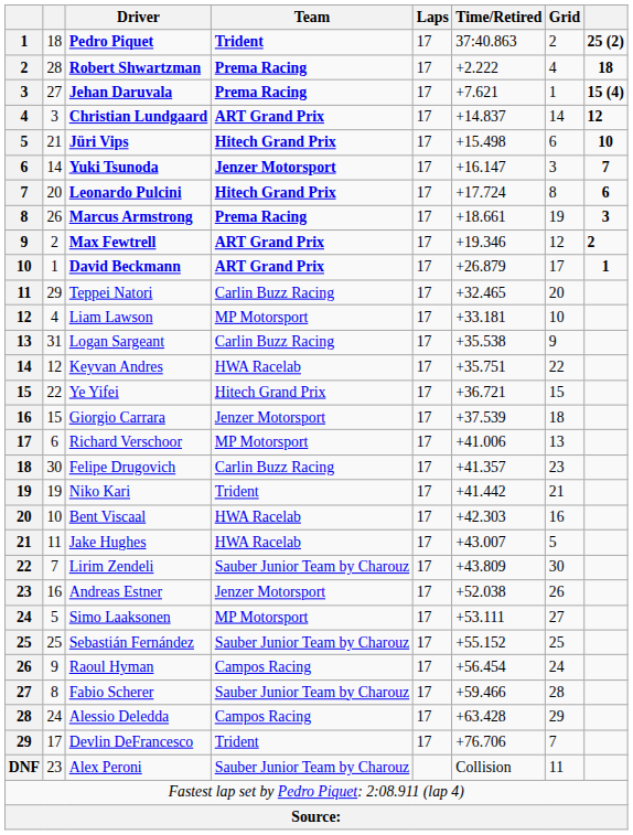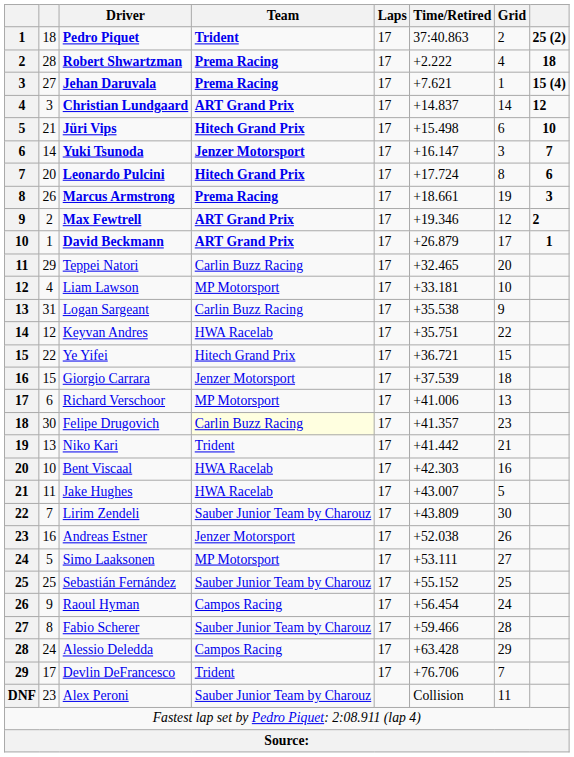 <table class="wikitable" style="font-size:85%">
 <tr>
 <th></th>
 <th></th>
 <th>Driver</th>
 <th>Team</th>
 <th>Laps</th>
 <th>Time/Retired</th>
 <th>Grid</th>
 <th></th>
 </tr>
 <tr>
 <th>1</th>
 <td align="center">18</td>
 <td><strong> <a href='#'>Pedro Piquet</a></strong></td>
 <td><a href='#'><strong>Trident</strong></a></td>
 <td>17</td>
 <td>37:40.863</td>
 <td>2</td>
 <td align="center"><strong>25 (2)</strong></td>
 </tr>
 <tr>
 <th>2</th>
 <td align="center">28</td>
 <td><strong> <a href='#'>Robert Shwartzman</a></strong></td>
 <td><a href='#'><strong>Prema Racing</strong></a></td>
 <td>17</td>
 <td>+2.222</td>
 <td>4</td>
 <td align="center"><strong>18</strong></td>
 </tr>
 <tr>
 <th>3</th>
 <td align="center">27</td>
 <td><strong> <a href='#'>Jehan Daruvala</a></strong></td>
 <td><a href='#'><strong>Prema Racing</strong></a></td>
 <td>17</td>
 <td>+7.621</td>
 <td>1</td>
 <td align="center"><strong>15 (4)</strong></td>
 </tr>
 <tr>
 <th>4</th>
 <td align="center">3</td>
 <td><strong> <a href='#'>Christian Lundgaard</a></strong></td>
 <td><strong><a href='#'>ART Grand Prix</a></strong></td>
 <td>17</td>
 <td>+14.837</td>
 <td>14</td>
 <td><strong>12</strong></td>
 </tr>
 <tr>
 <th>5</th>
 <td align="center">21</td>
 <td><strong> <a href='#'>Jüri Vips</a></strong></td>
 <td><strong><a href='#'>Hitech Grand Prix</a></strong></td>
 <td>17</td>
 <td>+15.498</td>
 <td>6</td>
 <td align="center"><strong>10</strong></td>
 </tr>
 <tr>
 <th>6</th>
 <td align="center">14</td>
 <td><strong> <a href='#'>Yuki Tsunoda</a></strong></td>
 <td><strong><a href='#'>Jenzer Motorsport</a></strong></td>
 <td>17</td>
 <td>+16.147</td>
 <td>3</td>
 <td align="center"><strong>7</strong></td>
 </tr>
 <tr>
 <th>7</th>
 <td align="center">20</td>
 <td><strong> <a href='#'>Leonardo Pulcini</a></strong></td>
 <td><strong><a href='#'>Hitech Grand Prix</a></strong></td>
 <td>17</td>
 <td>+17.724</td>
 <td>8</td>
 <td align="center"><strong>6</strong></td>
 </tr>
 <tr>
 <th>8</th>
 <td align="center">26</td>
 <td><strong> <a href='#'>Marcus Armstrong</a></strong></td>
 <td><a href='#'><strong>Prema Racing</strong></a></td>
 <td>17</td>
 <td>+18.661</td>
 <td>19</td>
 <td align="center"><strong>3</strong></td>
 </tr>
 <tr>
 <th>9</th>
 <td align="center">2</td>
 <td><strong> <a href='#'>Max Fewtrell</a></strong></td>
 <td><strong><a href='#'>ART Grand Prix</a></strong></td>
 <td>17</td>
 <td>+19.346</td>
 <td>12</td>
 <td><strong>2</strong></td>
 </tr>
 <tr>
 <th>10</th>
 <td align="center">1</td>
 <td><strong> <a href='#'>David Beckmann</a></strong></td>
 <td><strong><a href='#'>ART Grand Prix</a></strong></td>
 <td>17</td>
 <td>+26.879</td>
 <td>17</td>
 <td align="center"><strong>1</strong></td>
 </tr>
 <tr>
 <th>11</th>
 <td align="center">29</td>
 <td> <a href='#'>Teppei Natori</a></td>
 <td><a href='#'>Carlin Buzz Racing</a></td>
 <td>17</td>
 <td>+32.465</td>
 <td>20</td>
 <td align="center"></td>
 </tr>
 <tr>
 <th>12</th>
 <td align="center">4</td>
 <td> <a href='#'>Liam Lawson</a></td>
 <td><a href='#'>MP Motorsport</a></td>
 <td>17</td>
 <td>+33.181</td>
 <td>10</td>
 <td align="center"></td>
 </tr>
 <tr>
 <th>13</th>
 <td align="center">31</td>
 <td> <a href='#'>Logan Sargeant</a></td>
 <td><a href='#'>Carlin Buzz Racing</a></td>
 <td>17</td>
 <td>+35.538</td>
 <td>9</td>
 <td align="center"></td>
 </tr>
 <tr>
 <th>14</th>
 <td align="center">12</td>
 <td> <a href='#'>Keyvan Andres</a></td>
 <td><a href='#'>HWA Racelab</a></td>
 <td>17</td>
 <td>+35.751</td>
 <td>22</td>
 <td align="center"></td>
 </tr>
 <tr>
 <th>15</th>
 <td align="center">22</td>
 <td> <a href='#'>Ye Yifei</a></td>
 <td><a href='#'>Hitech Grand Prix</a></td>
 <td>17</td>
 <td>+36.721</td>
 <td>15</td>
 <td align="center"></td>
 </tr>
 <tr>
 <th>16</th>
 <td align="center">15</td>
 <td> <a href='#'>Giorgio Carrara</a></td>
 <td><a href='#'>Jenzer Motorsport</a></td>
 <td>17</td>
 <td>+37.539</td>
 <td>18</td>
 <td align="center"></td>
 </tr>
 <tr>
 <th>17</th>
 <td align="center">6</td>
 <td> <a href='#'>Richard Verschoor</a></td>
 <td><a href='#'>MP Motorsport</a></td>
 <td>17</td>
 <td>+41.006</td>
 <td>13</td>
 <td align="center"></td>
 </tr>
 <tr>
 <th>18</th>
 <td align="center">30</td>
 <td> <a href='#'>Felipe Drugovich</a></td>
-<td><a href='#'>Carlin Buzz Racing</a></td>
+<td style="background: lightyellow;"><a href='#'>Carlin Buzz Racing</a></td>
 <td>17</td>
 <td>+41.357</td>
 <td>23</td>
 <td align="center"></td>
 </tr>
 <tr>
 <th>19</th>
-<td align="center">19</td>
+<td align="center">13</td>
 <td> <a href='#'>Niko Kari</a></td>
 <td><a href='#'>Trident</a></td>
 <td>17</td>
 <td>+41.442</td>
 <td>21</td>
 <td align="center"></td>
 </tr>
 <tr>
 <th>20</th>
 <td align="center">10</td>
 <td> <a href='#'>Bent Viscaal</a></td>
 <td><a href='#'>HWA Racelab</a></td>
 <td>17</td>
 <td>+42.303</td>
 <td>16</td>
 <td align="center"></td>
 </tr>
 <tr>
 <th>21</th>
 <td align="center">11</td>
 <td> <a href='#'>Jake Hughes</a></td>
 <td><a href='#'>HWA Racelab</a></td>
 <td>17</td>
 <td>+43.007</td>
 <td>5</td>
 <td align="center"></td>
 </tr>
 <tr>
 <th>22</th>
 <td align="center">7</td>
 <td> <a href='#'>Lirim Zendeli</a></td>
 <td><a href='#'>Sauber Junior Team by Charouz</a></td>
 <td>17</td>
 <td>+43.809</td>
 <td>30</td>
 <td align="center"></td>
 </tr>
 <tr>
 <th>23</th>
 <td align="center">16</td>
 <td> <a href='#'>Andreas Estner</a></td>
 <td><a href='#'>Jenzer Motorsport</a></td>
 <td>17</td>
 <td>+52.038</td>
 <td>26</td>
 <td align="center"></td>
 </tr>
 <tr>
 <th>24</th>
 <td align="center">5</td>
 <td> <a href='#'>Simo Laaksonen</a></td>
 <td><a href='#'>MP Motorsport</a></td>
 <td>17</td>
 <td>+53.111</td>
 <td>27</td>
 <td align="center"></td>
 </tr>
 <tr>
 <th>25</th>
 <td align="center">25</td>
 <td> <a href='#'>Sebastián Fernández</a></td>
 <td><a href='#'>Sauber Junior Team by Charouz</a></td>
 <td>17</td>
 <td>+55.152</td>
 <td>25</td>
 <td align="center"></td>
 </tr>
 <tr>
 <th>26</th>
 <td align="center">9</td>
 <td> <a href='#'>Raoul Hyman</a></td>
 <td><a href='#'>Campos Racing</a></td>
 <td>17</td>
 <td>+56.454</td>
 <td>24</td>
 <td align="center"></td>
 </tr>
 <tr>
 <th>27</th>
 <td align="center">8</td>
 <td> <a href='#'>Fabio Scherer</a></td>
 <td><a href='#'>Sauber Junior Team by Charouz</a></td>
 <td>17</td>
 <td>+59.466</td>
 <td>28</td>
 <td align="center"></td>
 </tr>
 <tr>
 <th>28</th>
 <td align="center">24</td>
 <td> <a href='#'>Alessio Deledda</a></td>
 <td><a href='#'>Campos Racing</a></td>
 <td>17</td>
 <td>+63.428</td>
 <td>29</td>
 <td align="center"></td>
 </tr>
 <tr>
 <th>29</th>
 <td align="center">17</td>
 <td> <a href='#'>Devlin DeFrancesco</a></td>
 <td><a href='#'>Trident</a></td>
 <td>17</td>
 <td>+76.706</td>
 <td>7</td>
 <td align="center"></td>
 </tr>
 <tr>
 <th>DNF</th>
 <td align="center">23</td>
 <td> <a href='#'>Alex Peroni</a></td>
 <td><a href='#'>Sauber Junior Team by Charouz</a></td>
 <td></td>
 <td>Collision</td>
 <td>11</td>
 <td align="center"></td>
 </tr>
 <tr>
 <td colspan="8" align="center"><em>Fastest lap set by <a href='#'>Pedro Piquet</a>: 2:08.911 (lap 4)</em></td>
 </tr>
 <tr>
 <th colspan="8">Source:</th>
 </tr>
 </table>
